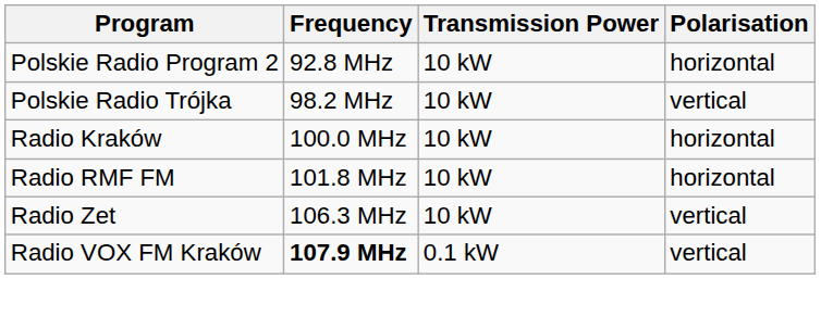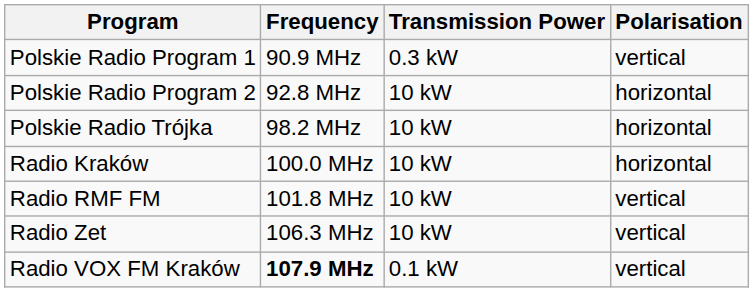 <table class="wikitable">
 <tr>
 <th>Program</th>
 <th>Frequency</th>
 <th>Transmission Power</th>
 <th>Polarisation</th>
+</tr>
+<tr>
+<td>Polskie Radio Program 1</td>
+<td>90.9 MHz</td>
+<td>0.3 kW</td>
+<td>vertical</td>
 </tr>
 <tr>
 <td>Polskie Radio Program 2</td>
 <td>92.8 MHz</td>
 <td>10 kW</td>
 <td>horizontal</td>
 </tr>
 <tr>
 <td>Polskie Radio Trójka</td>
 <td>98.2 MHz</td>
 <td>10 kW</td>
-<td>vertical</td>
+<td>horizontal</td>
 </tr>
 <tr>
 <td>Radio Kraków</td>
 <td>100.0 MHz</td>
 <td>10 kW</td>
 <td>horizontal</td>
 </tr>
 <tr>
 <td>Radio RMF FM</td>
 <td>101.8 MHz</td>
 <td>10 kW</td>
-<td>horizontal</td>
+<td>vertical</td>
 </tr>
 <tr>
 <td>Radio Zet</td>
 <td>106.3 MHz</td>
 <td>10 kW</td>
 <td>vertical</td>
 </tr>
 <tr>
 <td>Radio VOX FM Kraków</td>
 <td><strong>107.9 MHz</strong></td>
 <td>0.1 kW</td>
 <td>vertical</td>
 </tr>
 </table>
